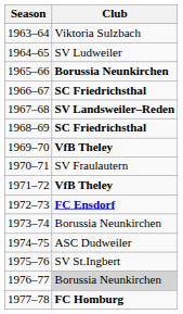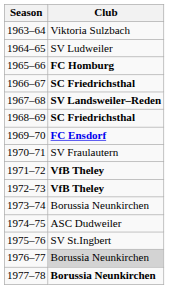 <table class="wikitable">
 <tr align="center" bgcolor="#dfdfdf">
 <th>Season</th>
 <th>Club</th>
 </tr>
 <tr>
 <td>1963–64</td>
 <td>Viktoria Sulzbach</td>
 </tr>
 <tr>
 <td>1964–65</td>
 <td>SV Ludweiler</td>
 </tr>
 <tr>
 <td>1965–66</td>
-<td><strong>Borussia Neunkirchen</strong></td>
+<td><strong>FC Homburg</strong></td>
 </tr>
 <tr>
 <td>1966–67</td>
 <td><strong>SC Friedrichsthal</strong></td>
 </tr>
 <tr>
 <td>1967–68</td>
 <td><strong>SV Landsweiler–Reden</strong></td>
 </tr>
 <tr>
 <td>1968–69</td>
 <td><strong>SC Friedrichsthal</strong></td>
 </tr>
 <tr>
 <td>1969–70</td>
-<td><strong>VfB Theley</strong></td>
+<td><strong><a href='#'>FC Ensdorf</a></strong></td>
 </tr>
 <tr>
 <td>1970–71</td>
 <td>SV Fraulautern</td>
 </tr>
 <tr>
 <td>1971–72</td>
 <td><strong>VfB Theley</strong></td>
 </tr>
 <tr>
 <td>1972–73</td>
-<td><strong><a href='#'>FC Ensdorf</a></strong></td>
+<td><strong>VfB Theley</strong></td>
 </tr>
 <tr>
 <td>1973–74</td>
 <td>Borussia Neunkirchen</td>
 </tr>
 <tr>
 <td>1974–75</td>
 <td>ASC Dudweiler</td>
 </tr>
 <tr>
 <td>1975–76</td>
 <td>SV St.Ingbert</td>
 </tr>
 <tr>
 <td>1976–77</td>
 <td style="background: lightgrey;">Borussia Neunkirchen</td>
 </tr>
 <tr>
 <td>1977–78</td>
-<td><strong>FC Homburg</strong></td>
+<td><strong>Borussia Neunkirchen</strong></td>
 </tr>
 </table>
